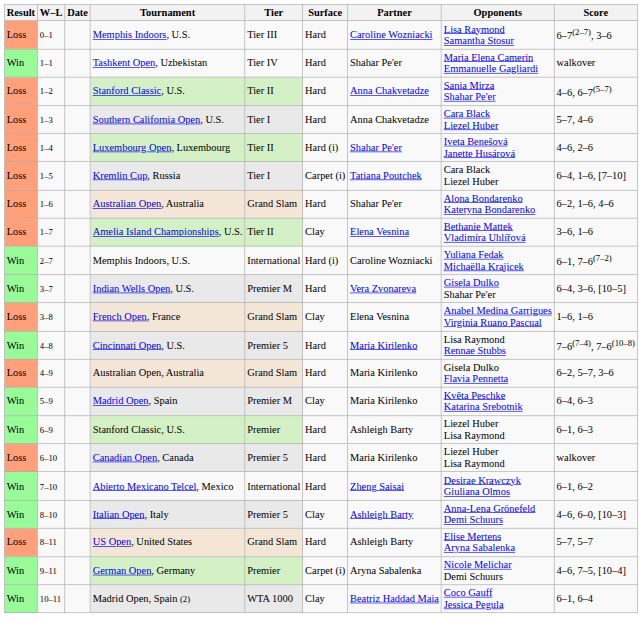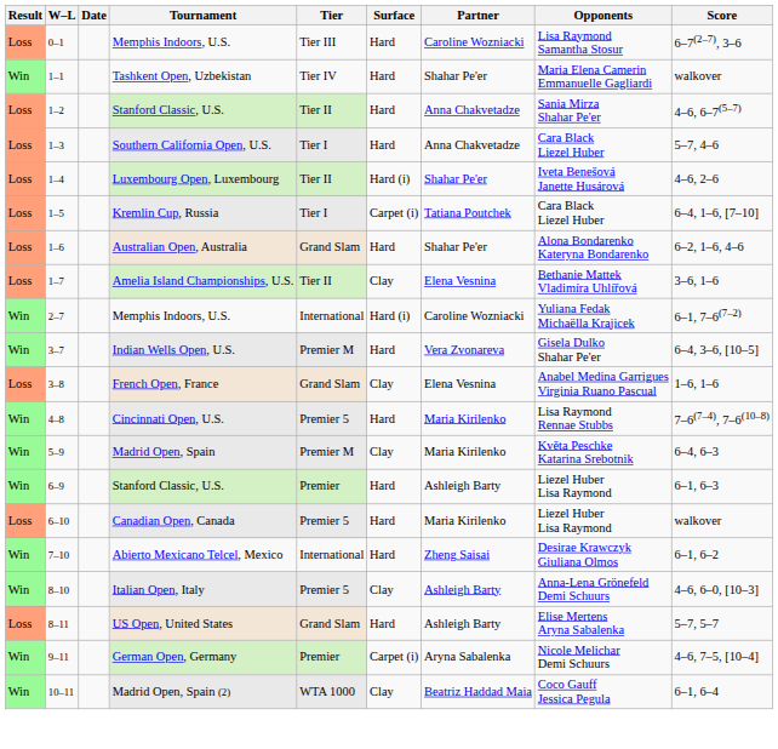 <table class="sortable wikitable">
 <tr>
 <th>Result</th>
 <th class=unsortable>W–L</th>
 <th>Date</th>
 <th>Tournament</th>
 <th>Tier</th>
 <th>Surface</th>
 <th>Partner</th>
 <th>Opponents</th>
 <th class=unsortable>Score</th>
 </tr>
 <tr>
 <td bgcolor=ffa07a>Loss</td>
 <td><small>0–1</small></td>
 <td></td>
 <td><a href='#'>Memphis Indoors</a>, U.S.</td>
 <td>Tier III</td>
 <td>Hard</td>
 <td> <a href='#'>Caroline Wozniacki</a></td>
 <td> <a href='#'>Lisa Raymond</a><br> <a href='#'>Samantha Stosur</a></td>
 <td>6–7<sup>(2–7)</sup>, 3–6</td>
 </tr>
 <tr>
 <td bgcolor=98FB98>Win</td>
 <td><small>1–1</small></td>
 <td><a href='#'></a></td>
 <td><a href='#'>Tashkent Open</a>, Uzbekistan</td>
 <td>Tier IV</td>
 <td>Hard</td>
 <td> Shahar Pe'er</td>
 <td> <a href='#'>Maria Elena Camerin</a><br> <a href='#'>Emmanuelle Gagliardi</a></td>
 <td>walkover</td>
 </tr>
 <tr>
 <td bgcolor=ffa07a>Loss</td>
 <td><small>1–2</small></td>
 <td><a href='#'></a></td>
 <td bgcolor=D4F1C5><a href='#'>Stanford Classic</a>, U.S.</td>
 <td bgcolor=D4F1C5>Tier II</td>
 <td>Hard</td>
 <td> <a href='#'>Anna Chakvetadze</a></td>
 <td> <a href='#'>Sania Mirza</a><br> <a href='#'>Shahar Pe'er</a></td>
 <td>4–6, 6–7<sup>(5–7)</sup></td>
 </tr>
 <tr>
 <td bgcolor=ffa07a>Loss</td>
 <td><small>1–3</small></td>
 <td><a href='#'></a></td>
 <td bgcolor=E9E9E9><a href='#'>Southern California Open</a>, U.S.</td>
 <td bgcolor=E9E9E9>Tier I</td>
 <td>Hard</td>
 <td> Anna Chakvetadze</td>
 <td> <a href='#'>Cara Black</a><br> <a href='#'>Liezel Huber</a></td>
 <td>5–7, 4–6</td>
 </tr>
 <tr>
 <td bgcolor=ffa07a>Loss</td>
 <td><small>1–4</small></td>
 <td><a href='#'></a></td>
 <td bgcolor=D4F1C5><a href='#'>Luxembourg Open</a>, Luxembourg</td>
 <td bgcolor=D4F1C5>Tier II</td>
 <td>Hard (i)</td>
 <td> <a href='#'>Shahar Pe'er</a></td>
 <td> <a href='#'>Iveta Benešová</a><br> <a href='#'>Janette Husárová</a></td>
 <td>4–6, 2–6</td>
 </tr>
 <tr>
 <td bgcolor=ffa07a>Loss</td>
 <td><small>1–5</small></td>
 <td><a href='#'></a></td>
 <td bgcolor=E9E9E9><a href='#'>Kremlin Cup</a>, Russia</td>
 <td bgcolor=E9E9E9>Tier I</td>
 <td>Carpet (i)</td>
 <td> <a href='#'>Tatiana Poutchek</a></td>
 <td> Cara Black<br> Liezel Huber</td>
 <td>6–4, 1–6, [7–10]</td>
 </tr>
 <tr>
 <td bgcolor=ffa07a>Loss</td>
 <td><small>1–6</small></td>
 <td><a href='#'></a></td>
 <td bgcolor=F3E6D7><a href='#'>Australian Open</a>, Australia</td>
 <td bgcolor=F3E6D7>Grand Slam</td>
 <td>Hard</td>
 <td> Shahar Pe'er</td>
 <td> <a href='#'>Alona Bondarenko</a><br> <a href='#'>Kateryna Bondarenko</a></td>
 <td>6–2, 1–6, 4–6</td>
 </tr>
 <tr>
 <td bgcolor=ffa07a>Loss</td>
 <td><small>1–7</small></td>
 <td><a href='#'></a></td>
 <td bgcolor=D4F1C5><a href='#'>Amelia Island Championships</a>, U.S.</td>
 <td bgcolor=D4F1C5>Tier II</td>
 <td>Clay</td>
 <td> <a href='#'>Elena Vesnina</a></td>
 <td> <a href='#'>Bethanie Mattek</a><br> <a href='#'>Vladimíra Uhlířová</a></td>
 <td>3–6, 1–6</td>
 </tr>
 <tr>
 <td bgcolor=98FB98>Win</td>
 <td><small>2–7</small></td>
 <td></td>
 <td>Memphis Indoors, U.S.</td>
 <td>International</td>
 <td>Hard (i)</td>
 <td> Caroline Wozniacki</td>
 <td> <a href='#'>Yuliana Fedak</a><br> <a href='#'>Michaëlla Krajicek</a></td>
 <td>6–1, 7–6<sup>(7–2)</sup></td>
 </tr>
 <tr>
 <td bgcolor=98FB98>Win</td>
 <td><small>3–7</small></td>
 <td><a href='#'></a></td>
 <td bgcolor=E9E9E9><a href='#'>Indian Wells Open</a>, U.S.</td>
 <td bgcolor=E9E9E9>Premier M</td>
 <td>Hard</td>
 <td> <a href='#'>Vera Zvonareva</a></td>
 <td> <a href='#'>Gisela Dulko</a><br> Shahar Pe'er</td>
 <td>6–4, 3–6, [10–5]</td>
 </tr>
 <tr>
 <td bgcolor=ffa07a>Loss</td>
 <td><small>3–8</small></td>
 <td><a href='#'></a></td>
 <td bgcolor=F3E6D7><a href='#'>French Open</a>, France</td>
 <td bgcolor=F3E6D7>Grand Slam</td>
 <td>Clay</td>
 <td> Elena Vesnina</td>
 <td> <a href='#'>Anabel Medina Garrigues</a><br> <a href='#'>Virginia Ruano Pascual</a></td>
 <td>1–6, 1–6</td>
 </tr>
 <tr>
 <td bgcolor=98FB98>Win</td>
 <td><small>4–8</small></td>
 <td><a href='#'></a></td>
 <td bgcolor=E9E9E9><a href='#'>Cincinnati Open</a>, U.S.</td>
 <td bgcolor=E9E9E9>Premier 5</td>
 <td>Hard</td>
 <td> <a href='#'>Maria Kirilenko</a></td>
 <td> Lisa Raymond<br> <a href='#'>Rennae Stubbs</a></td>
 <td>7–6<sup>(7–4)</sup>, 7–6<sup>(10–8)</sup></td>
 </tr>
 <tr>
-<td bgcolor=ffa07a>Loss</td>
-<td><small>4–9</small></td>
-<td><a href='#'></a></td>
-<td bgcolor=F3E6D7>Australian Open, Australia</td>
-<td bgcolor=F3E6D7>Grand Slam</td>
-<td>Hard</td>
-<td> Maria Kirilenko</td>
-<td> Gisela Dulko<br> <a href='#'>Flavia Pennetta</a></td>
-<td>6–2, 5–7, 3–6</td>
-</tr>
-<tr>
 <td bgcolor=98FB98>Win</td>
 <td><small>5–9</small></td>
 <td><a href='#'></a></td>
 <td bgcolor=E9E9E9><a href='#'>Madrid Open</a>, Spain</td>
 <td bgcolor=E9E9E9>Premier M</td>
 <td>Clay</td>
 <td> Maria Kirilenko</td>
 <td> <a href='#'>Květa Peschke</a><br> <a href='#'>Katarina Srebotnik</a></td>
 <td>6–4, 6–3</td>
 </tr>
 <tr>
 <td bgcolor=98FB98>Win</td>
 <td><small>6–9</small></td>
 <td><a href='#'></a></td>
 <td bgcolor=D4F1C5>Stanford Classic, U.S.</td>
 <td bgcolor=D4F1C5>Premier</td>
 <td>Hard</td>
 <td> Ashleigh Barty</td>
 <td> Liezel Huber<br> Lisa Raymond</td>
 <td>6–1, 6–3</td>
 </tr>
 <tr>
 <td bgcolor=ffa07a>Loss</td>
 <td><small>6–10</small></td>
 <td><a href='#'></a></td>
 <td bgcolor=E9E9E9><a href='#'>Canadian Open</a>, Canada</td>
 <td bgcolor=E9E9E9>Premier 5</td>
 <td>Hard</td>
 <td> Maria Kirilenko</td>
 <td> Liezel Huber<br> Lisa Raymond</td>
 <td>walkover</td>
 </tr>
 <tr>
 <td bgcolor=98FB98>Win</td>
 <td><small>7–10</small></td>
 <td><a href='#'></a></td>
 <td><a href='#'>Abierto Mexicano Telcel</a>, Mexico</td>
 <td>International</td>
 <td>Hard</td>
 <td> <a href='#'>Zheng Saisai</a></td>
 <td> <a href='#'>Desirae Krawczyk</a><br> <a href='#'>Giuliana Olmos</a></td>
 <td>6–1, 6–2</td>
 </tr>
 <tr>
 <td bgcolor=98FB98>Win</td>
 <td><small>8–10</small></td>
 <td><a href='#'></a></td>
 <td bgcolor=E9E9E9><a href='#'>Italian Open</a>, Italy</td>
 <td bgcolor=E9E9E9>Premier 5</td>
 <td>Clay</td>
 <td> <a href='#'>Ashleigh Barty</a></td>
 <td> <a href='#'>Anna-Lena Grönefeld</a><br> <a href='#'>Demi Schuurs</a></td>
 <td>4–6, 6–0, [10–3]</td>
 </tr>
 <tr>
 <td bgcolor=ffa07a>Loss</td>
 <td><small>8–11</small></td>
 <td><a href='#'></a></td>
 <td bgcolor=F3E6D7><a href='#'>US Open</a>, United States</td>
 <td bgcolor=F3E6D7>Grand Slam</td>
 <td>Hard</td>
 <td> Ashleigh Barty</td>
 <td> <a href='#'>Elise Mertens</a><br> <a href='#'>Aryna Sabalenka</a></td>
 <td>5–7, 5–7</td>
 </tr>
 <tr>
 <td bgcolor=98FB98>Win</td>
 <td><small>9–11</small></td>
 <td><a href='#'></a></td>
 <td bgcolor=D4F1C5><a href='#'>German Open</a>, Germany</td>
 <td bgcolor=D4F1C5>Premier</td>
 <td>Carpet (i)</td>
 <td> Aryna Sabalenka</td>
 <td> <a href='#'>Nicole Melichar</a> <br> Demi Schuurs</td>
 <td>4–6, 7–5, [10–4]</td>
 </tr>
 <tr>
 <td bgcolor=98FB98>Win</td>
 <td><small>10–11</small></td>
 <td><a href='#'></a></td>
 <td bgcolor=E9E9E9>Madrid Open, Spain <small>(2)</small></td>
 <td bgcolor=E9E9E9>WTA 1000</td>
 <td>Clay</td>
 <td> <a href='#'>Beatriz Haddad Maia</a></td>
 <td> <a href='#'>Coco Gauff</a> <br>  <a href='#'>Jessica Pegula</a></td>
 <td>6–1, 6–4</td>
 </tr>
 </table>
